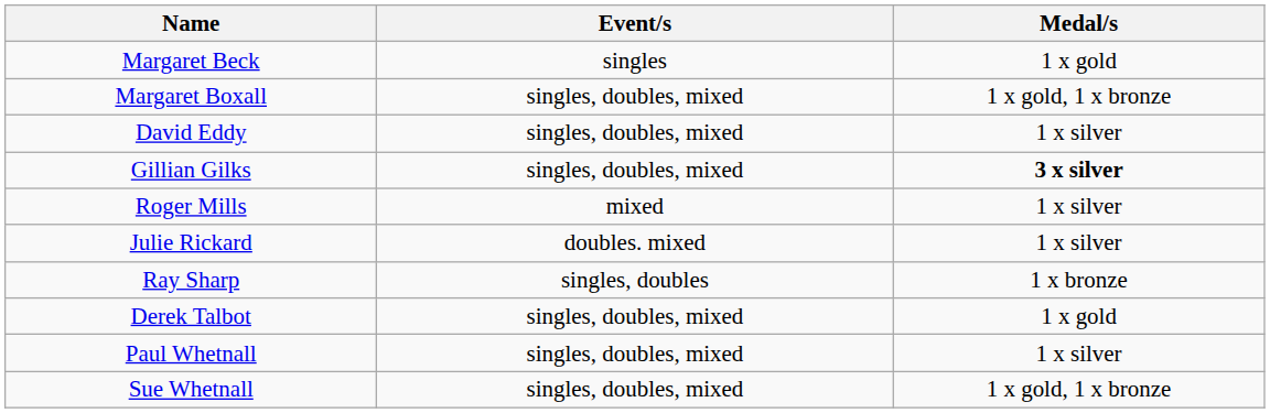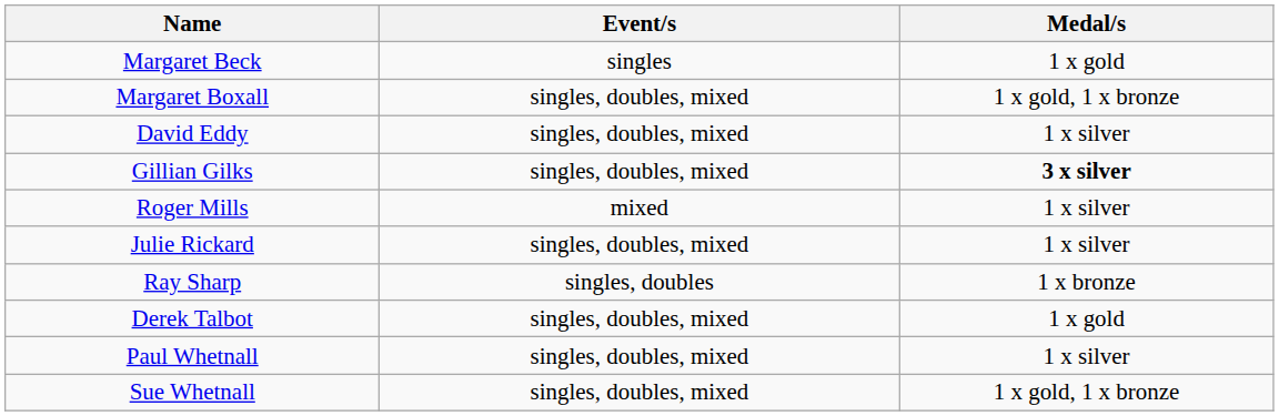 <table class="wikitable" style="text-align: center">
 <tr>
 <th width=250>Name</th>
 <th width=350>Event/s</th>
 <th width=250>Medal/s</th>
 </tr>
 <tr>
 <td><a href='#'>Margaret Beck</a></td>
 <td>singles</td>
 <td>1 x gold</td>
 </tr>
 <tr>
 <td><a href='#'>Margaret Boxall</a></td>
 <td>singles, doubles, mixed</td>
 <td>1 x gold, 1 x bronze</td>
 </tr>
 <tr>
 <td><a href='#'>David Eddy</a></td>
 <td>singles, doubles, mixed</td>
 <td>1 x silver</td>
 </tr>
 <tr>
 <td><a href='#'>Gillian Gilks</a></td>
 <td>singles, doubles, mixed</td>
 <td><strong>3 x silver</strong></td>
 </tr>
 <tr>
 <td><a href='#'>Roger Mills</a></td>
 <td>mixed</td>
 <td>1 x silver</td>
 </tr>
 <tr>
 <td><a href='#'>Julie Rickard</a></td>
-<td>doubles. mixed</td>
+<td>singles, doubles, mixed</td>
 <td>1 x silver</td>
 </tr>
 <tr>
 <td><a href='#'>Ray Sharp</a></td>
 <td>singles, doubles</td>
 <td>1 x bronze</td>
 </tr>
 <tr>
 <td><a href='#'>Derek Talbot</a></td>
 <td>singles, doubles, mixed</td>
 <td>1 x gold</td>
 </tr>
 <tr>
 <td><a href='#'>Paul Whetnall</a></td>
 <td>singles, doubles, mixed</td>
 <td>1 x silver</td>
 </tr>
 <tr>
 <td><a href='#'>Sue Whetnall</a></td>
 <td>singles, doubles, mixed</td>
 <td>1 x gold, 1 x bronze</td>
 </tr>
 </table>
